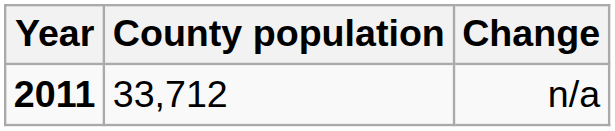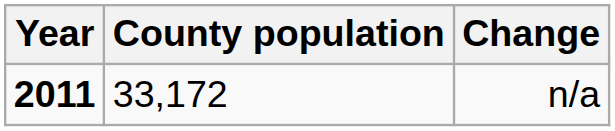 <table class="wikitable">
 <tr>
 <th>Year</th>
 <th>County population</th>
 <th>Change</th>
 </tr>
 <tr>
 <td><strong>2011</strong></td>
-<td>33,712</td>
+<td>33,172</td>
 <td align="right">n/a</td>
 </tr>
 </table>
